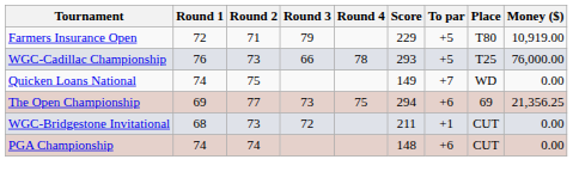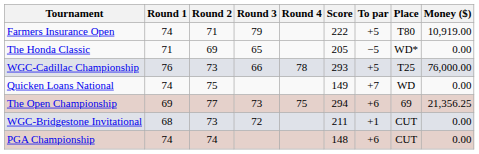 <table class=wikitable style="font-size:95%;text-align:center">
 <tr>
 <th>Tournament</th>
 <th>Round 1</th>
 <th>Round 2</th>
 <th>Round 3</th>
 <th>Round 4</th>
 <th>Score</th>
 <th>To par</th>
 <th>Place</th>
 <th>Money ($)</th>
 </tr>
 <tr>
 <td align=left><a href='#'>Farmers Insurance Open</a></td>
-<td>72</td>
+<td>74</td>
 <td>71</td>
 <td>79</td>
 <td></td>
-<td>229</td>
+<td>222</td>
 <td>+5</td>
 <td>T80</td>
 <td align=right>10,919.00</td>
+</tr>
+<tr>
+<td align=left><a href='#'>The Honda Classic</a></td>
+<td>71</td>
+<td>69</td>
+<td>65</td>
+<td></td>
+<td>205</td>
+<td>−5</td>
+<td>WD*</td>
+<td align=right>0.00</td>
 </tr>
 <tr style="background:#dfe2e9;">
 <td align=left><a href='#'>WGC-Cadillac Championship</a></td>
 <td>76</td>
 <td>73</td>
 <td>66</td>
 <td>78</td>
 <td>293</td>
 <td>+5</td>
 <td>T25</td>
 <td align=right>76,000.00</td>
 </tr>
 <tr>
 <td align=left><a href='#'>Quicken Loans National</a></td>
 <td>74</td>
 <td>75</td>
 <td></td>
 <td></td>
 <td>149</td>
 <td>+7</td>
 <td>WD</td>
 <td align=right>0.00</td>
 </tr>
 <tr style="background:#e5d1cb;">
 <td align=left><a href='#'>The Open Championship</a></td>
 <td>69</td>
 <td>77</td>
 <td>73</td>
 <td>75</td>
 <td>294</td>
 <td>+6</td>
 <td>69</td>
 <td align=right>21,356.25</td>
 </tr>
 <tr style="background:#dfe2e9;">
 <td align=left><a href='#'>WGC-Bridgestone Invitational</a></td>
 <td>68</td>
 <td>73</td>
 <td>72</td>
 <td></td>
 <td>211</td>
 <td>+1</td>
 <td>CUT</td>
 <td align=right>0.00</td>
 </tr>
 <tr style="background:#e5d1cb;">
 <td align=left><a href='#'>PGA Championship</a></td>
 <td>74</td>
 <td>74</td>
 <td></td>
 <td></td>
 <td>148</td>
 <td>+6</td>
 <td>CUT</td>
 <td align=right>0.00</td>
 </tr>
 </table>
